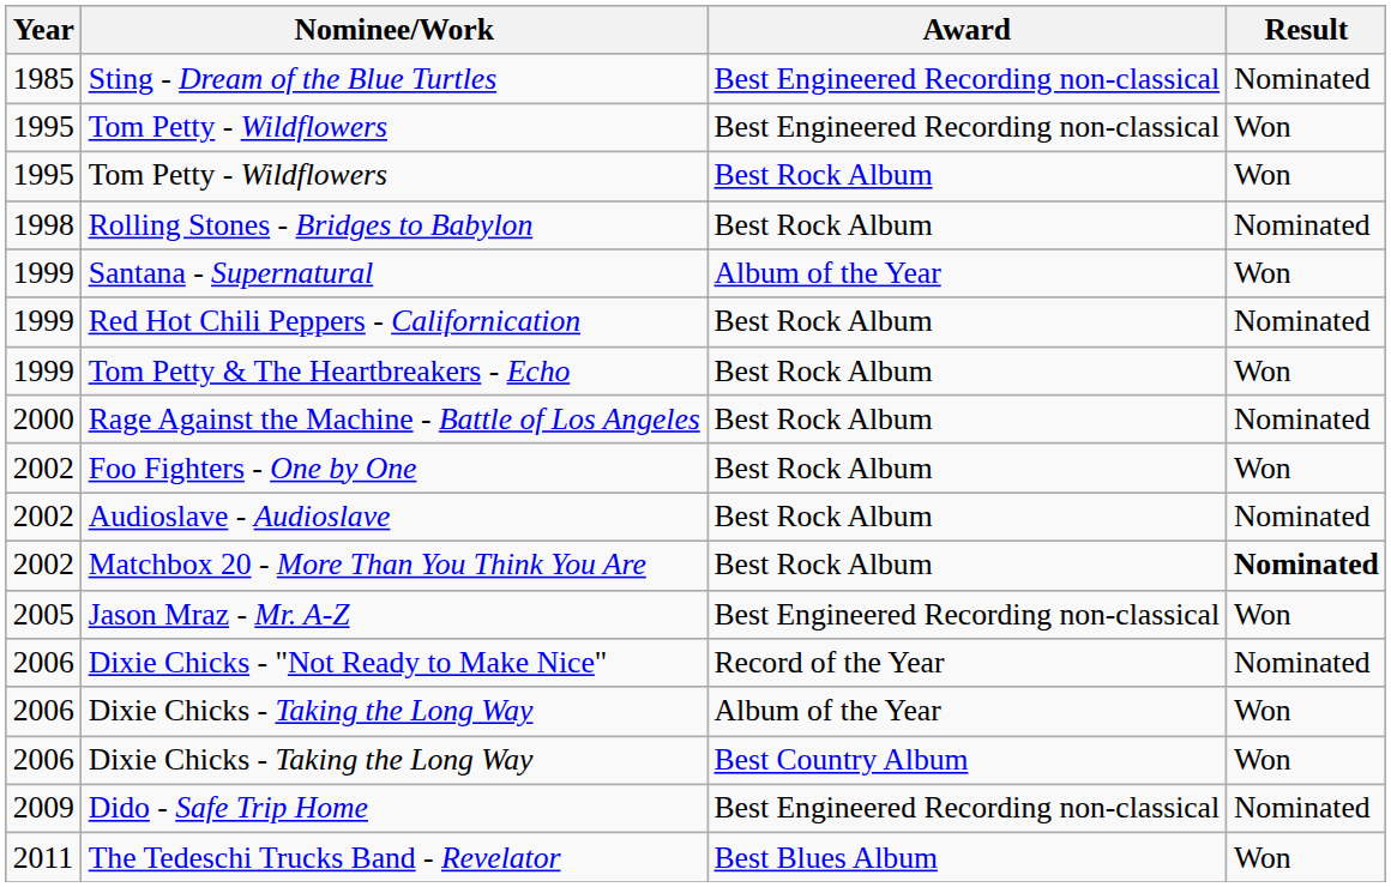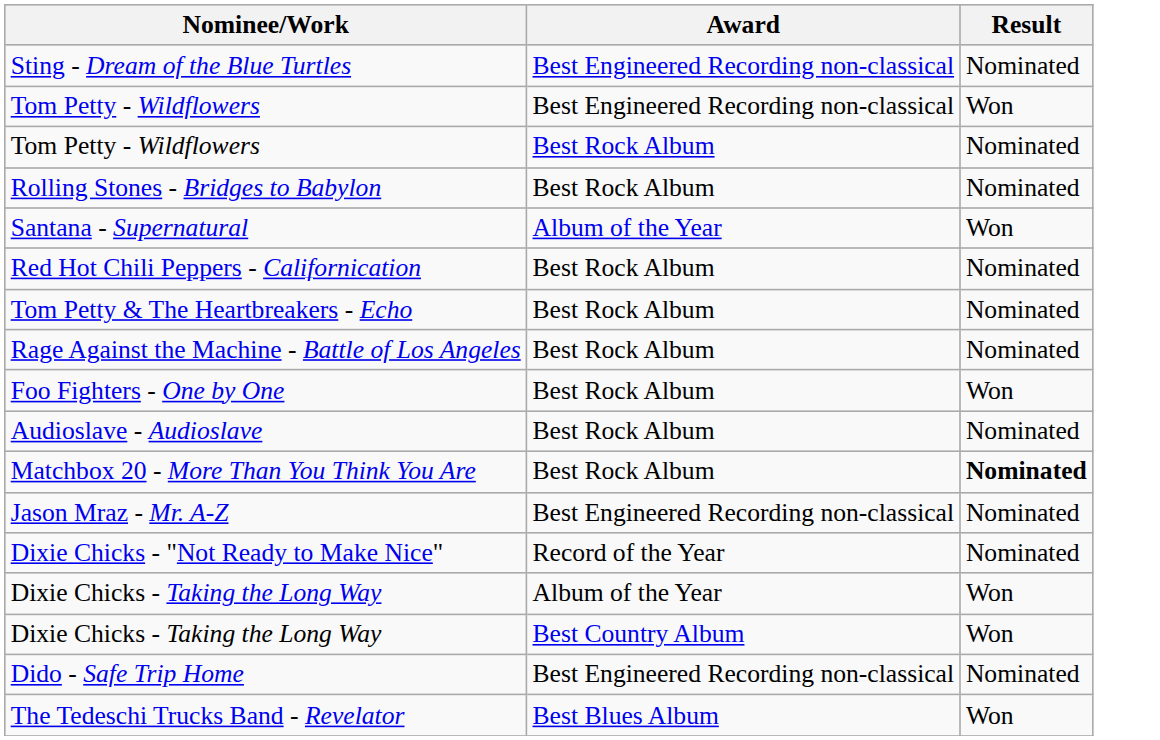 <table class="wikitable">
 <tr>
-<th>Year</th>
 <th>Nominee/Work</th>
 <th>Award</th>
 <th>Result</th>
 </tr>
 <tr>
-<td>1985</td>
 <td><a href='#'>Sting</a> - <a href='#'><em>Dream of the Blue Turtles</em></a></td>
 <td><a href='#'>Best Engineered Recording non-classical</a></td>
 <td>Nominated</td>
 </tr>
 <tr>
-<td>1995</td>
 <td><a href='#'>Tom Petty</a> - <em><a href='#'>Wildflowers</a></em></td>
 <td>Best Engineered Recording non-classical</td>
 <td>Won</td>
 </tr>
 <tr>
-<td>1995</td>
 <td>Tom Petty - <em>Wildflowers</em></td>
 <td><a href='#'>Best Rock Album</a></td>
-<td>Won</td>
+<td>Nominated</td>
 </tr>
 <tr>
-<td>1998</td>
 <td><a href='#'>Rolling Stones</a> - <em><a href='#'>Bridges to Babylon</a></em></td>
 <td>Best Rock Album</td>
 <td>Nominated</td>
 </tr>
 <tr>
-<td>1999</td>
 <td><a href='#'>Santana</a> - <em><a href='#'>Supernatural</a></em></td>
 <td><a href='#'>Album of the Year</a></td>
 <td>Won</td>
 </tr>
 <tr>
-<td>1999</td>
 <td><a href='#'>Red Hot Chili Peppers</a> - <em><a href='#'>Californication</a></em></td>
 <td>Best Rock Album</td>
 <td>Nominated</td>
 </tr>
 <tr>
-<td>1999</td>
 <td><a href='#'>Tom Petty & The Heartbreakers</a> - <a href='#'><em>Echo</em></a></td>
 <td>Best Rock Album</td>
-<td>Won</td>
+<td>Nominated</td>
 </tr>
 <tr>
-<td>2000</td>
 <td><a href='#'>Rage Against the Machine</a> - <em><a href='#'>Battle of Los Angeles</a></em></td>
 <td>Best Rock Album</td>
 <td>Nominated</td>
 </tr>
 <tr>
-<td>2002</td>
 <td><a href='#'>Foo Fighters</a> - <em><a href='#'>One by One</a></em></td>
 <td>Best Rock Album</td>
 <td>Won</td>
 </tr>
 <tr>
-<td>2002</td>
 <td><a href='#'>Audioslave</a> - <a href='#'><em>Audioslave</em></a></td>
 <td>Best Rock Album</td>
 <td>Nominated</td>
 </tr>
 <tr>
-<td>2002</td>
 <td><a href='#'>Matchbox 20</a> - <em><a href='#'>More Than You Think You Are</a></em></td>
 <td>Best Rock Album</td>
 <td><strong>Nominated</strong></td>
 </tr>
 <tr>
-<td>2005</td>
 <td><a href='#'>Jason Mraz</a> - <a href='#'><em>Mr. A-Z</em></a></td>
 <td>Best Engineered Recording non-classical</td>
-<td>Won</td>
+<td>Nominated</td>
 </tr>
 <tr>
-<td>2006</td>
 <td><a href='#'>Dixie Chicks</a> - "<a href='#'>Not Ready to Make Nice</a>"</td>
 <td>Record of the Year</td>
 <td>Nominated</td>
 </tr>
 <tr>
-<td>2006</td>
 <td>Dixie Chicks - <em><a href='#'>Taking the Long Way</a></em></td>
 <td>Album of the Year</td>
 <td>Won</td>
 </tr>
 <tr>
-<td>2006</td>
 <td>Dixie Chicks - <em>Taking the Long Way</em></td>
 <td><a href='#'>Best Country Album</a></td>
 <td>Won</td>
 </tr>
 <tr>
-<td>2009</td>
 <td><a href='#'>Dido</a> - <em><a href='#'>Safe Trip Home</a></em></td>
 <td>Best Engineered Recording non-classical</td>
 <td>Nominated</td>
 </tr>
 <tr>
-<td>2011</td>
 <td><a href='#'>The Tedeschi Trucks Band</a> - <a href='#'><em>Revelator</em></a></td>
 <td><a href='#'>Best Blues Album</a></td>
 <td>Won</td>
 </tr>
 </table>
